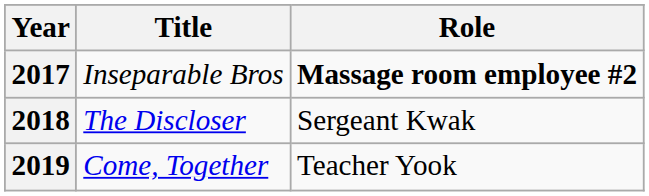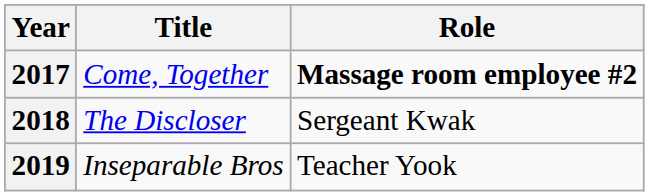 <table class="wikitable plainrowheaders">
 <tr>
 <th scope="col">Year</th>
 <th scope="col">Title</th>
 <th scope="col">Role</th>
 </tr>
 <tr>
 <th scope="row">2017</th>
-<td><em>Inseparable Bros</em></td>
+<td><em><a href='#'>Come, Together</a></em></td>
 <td><strong>Massage room employee #2</strong></td>
 </tr>
 <tr>
 <th scope="row">2018</th>
 <td><em><a href='#'>The Discloser</a></em></td>
 <td>Sergeant Kwak</td>
 </tr>
 <tr>
 <th scope="row">2019</th>
-<td><em><a href='#'>Come, Together</a></em></td>
+<td><em>Inseparable Bros</em></td>
 <td>Teacher Yook</td>
 </tr>
 </table>
